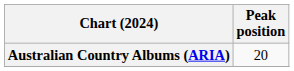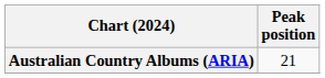 <table class="wikitable sortable plainrowheaders" style="text-align:center">
 <tr>
 <th scope="col">Chart (2024)</th>
 <th scope="col">Peak<br>position</th>
 </tr>
 <tr>
 <th scope="row">Australian Country Albums (<a href='#'>ARIA</a>)</th>
-<td>20</td>
+<td>21</td>
 </tr>
 <tr>
 </tr>
 <tr>
 </tr>
 <tr>
 </tr>
 <tr>
 </tr>
 <tr>
 </tr>
 <tr>
 </tr>
 <tr>
 </tr>
 </table>
